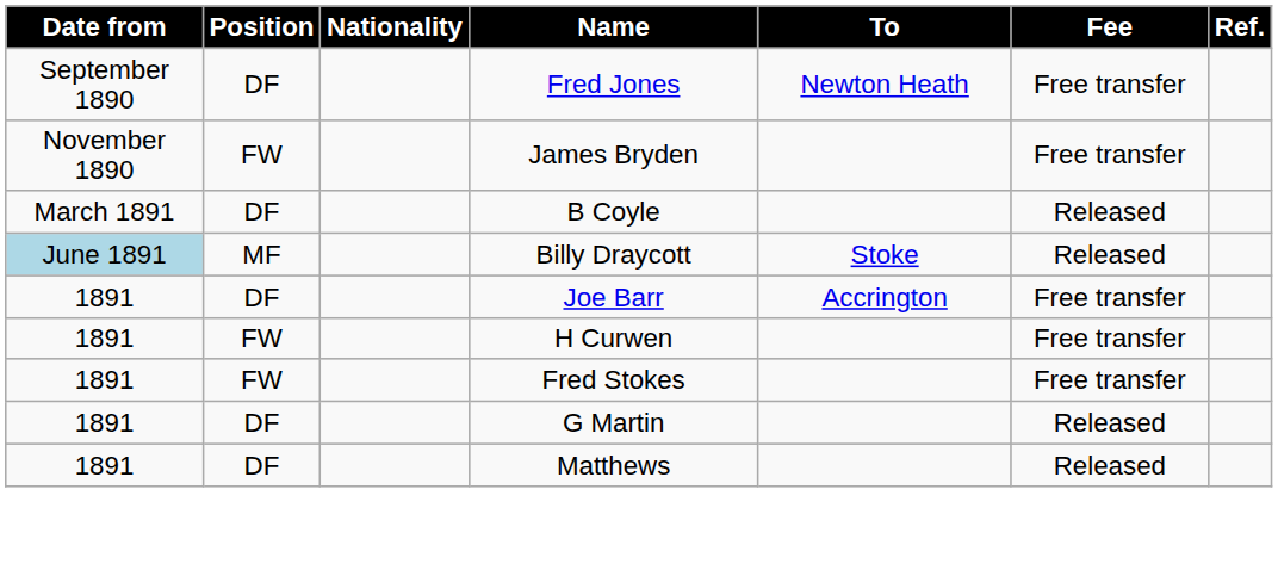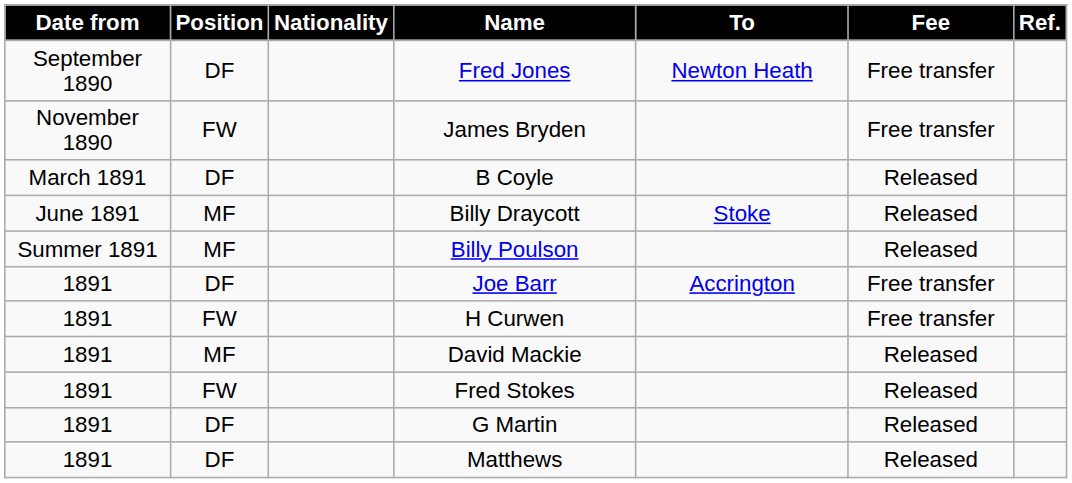 <table class="wikitable" style="text-align:center; font-size:90%; ">
 <tr>
 <th style="background:#000000; color:white; width:100px;">Date from</th>
 <th style="background:#000000; color:white; width:50px;">Position</th>
 <th style="background:#000000; color:white; width:50px;">Nationality</th>
 <th style="background:#000000; color:white; width:150px;">Name</th>
 <th style="background:#000000; color:white; width:130px;">To</th>
 <th style="background:#000000; color:white; width:100px;">Fee</th>
 <th style="background:#000000; color:white; width:25px;">Ref.</th>
 </tr>
 <tr>
 <td>September 1890</td>
 <td>DF</td>
 <td></td>
 <td><a href='#'>Fred Jones</a></td>
 <td><a href='#'>Newton Heath</a></td>
 <td>Free transfer</td>
 <td></td>
 </tr>
 <tr>
 <td>November 1890</td>
 <td>FW</td>
 <td></td>
 <td>James Bryden</td>
 <td></td>
 <td>Free transfer</td>
 <td></td>
 </tr>
 <tr>
 <td>March 1891</td>
 <td>DF</td>
 <td></td>
 <td>B Coyle</td>
 <td></td>
 <td>Released</td>
 <td></td>
 </tr>
 <tr>
-<td style="background: lightblue;">June 1891</td>
+<td>June 1891</td>
 <td>MF</td>
 <td></td>
 <td>Billy Draycott</td>
 <td><a href='#'>Stoke</a></td>
+<td>Released</td>
+<td></td>
+</tr>
+<tr>
+<td>Summer 1891</td>
+<td>MF</td>
+<td></td>
+<td><a href='#'>Billy Poulson</a></td>
+<td></td>
 <td>Released</td>
 <td></td>
 </tr>
 <tr>
 <td>1891</td>
 <td>DF</td>
 <td></td>
 <td><a href='#'>Joe Barr</a></td>
 <td><a href='#'>Accrington</a></td>
 <td>Free transfer</td>
 <td></td>
 </tr>
 <tr>
 <td>1891</td>
 <td>FW</td>
 <td></td>
 <td>H Curwen</td>
 <td></td>
 <td>Free transfer</td>
 <td></td>
 </tr>
 <tr>
 <td>1891</td>
+<td>MF</td>
+<td></td>
+<td>David Mackie</td>
+<td></td>
+<td>Released</td>
+<td></td>
+</tr>
+<tr>
+<td>1891</td>
 <td>FW</td>
 <td></td>
 <td>Fred Stokes</td>
 <td></td>
-<td>Free transfer</td>
+<td>Released</td>
 <td></td>
 </tr>
 <tr>
 <td>1891</td>
 <td>DF</td>
 <td></td>
 <td>G Martin</td>
 <td></td>
 <td>Released</td>
 <td></td>
 </tr>
 <tr>
 <td>1891</td>
 <td>DF</td>
 <td></td>
 <td>Matthews</td>
 <td></td>
 <td>Released</td>
 <td></td>
 </tr>
 </table>
